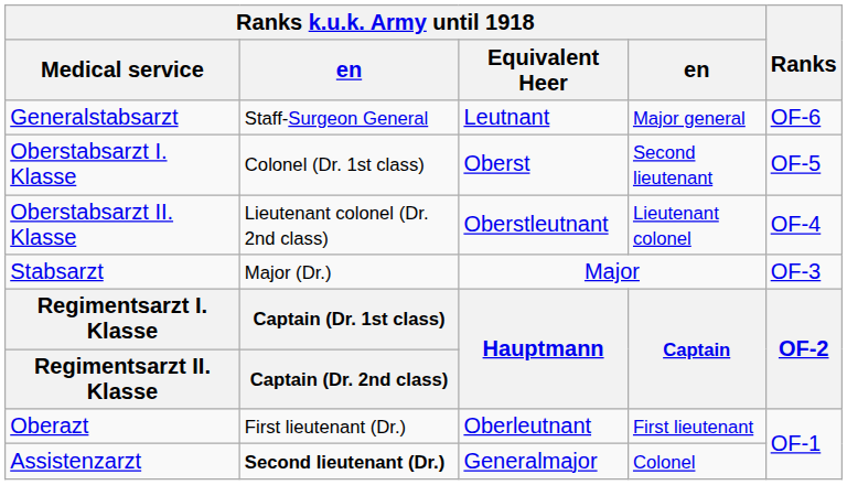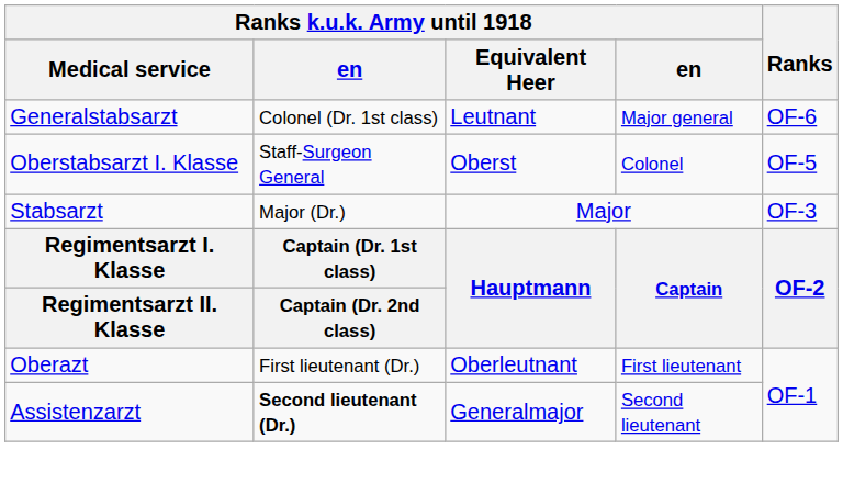 <table class="wikitable">
 <tr>
 <th colspan="4">Ranks <a href='#'>k.u.k. Army</a> until 1918</th>
 <th rowspan="2"><br>Ranks</th>
 </tr>
 <tr align="center">
 <th>Medical service</th>
 <th><a href='#'>en</a></th>
 <th>Equivalent Heer</th>
 <th>en</th>
 </tr>
 <tr>
 <td><a href='#'>Generalstabsarzt</a></td>
-<td><small>Staff-<a href='#'>Surgeon General</a></small></td>
+<td><small>Colonel (Dr. 1st class)</small></td>
 <td><a href='#'>Leutnant</a></td>
 <td><small><a href='#'>Major general</a></small></td>
 <td><a href='#'>OF-6</a></td>
 </tr>
 <tr>
 <td><a href='#'>Oberstabsarzt I. Klasse</a></td>
-<td><small>Colonel (Dr. 1st class)</small></td>
+<td><small>Staff-<a href='#'>Surgeon General</a></small></td>
 <td><a href='#'>Oberst</a></td>
-<td><small><a href='#'>Second lieutenant</a></small></td>
+<td><small><a href='#'>Colonel</a></small></td>
 <td><a href='#'>OF-5</a></td>
-</tr>
-<tr>
-<td><a href='#'>Oberstabsarzt II. Klasse</a></td>
-<td><small>Lieutenant colonel (Dr. 2nd class)</small></td>
-<td><a href='#'>Oberstleutnant</a></td>
-<td><small><a href='#'>Lieutenant colonel</a></small></td>
-<td><a href='#'>OF-4</a></td>
 </tr>
 <tr>
 <td><a href='#'>Stabsarzt</a></td>
 <td><small>Major (Dr.)</small></td>
 <td colspan="2" style="text-align:center;"><a href='#'>Major</a></td>
 <td><a href='#'>OF-3</a></td>
 </tr>
 <tr>
 <th><span><strong>Regimentsarzt I. Klasse</strong></span></th>
 <th><small>Captain (Dr. 1st class)</small></th>
 <th rowspan="2"><a href='#'>Hauptmann</a></th>
 <th rowspan="2"><small><a href='#'>Captain</a></small></th>
 <th rowspan="2"><a href='#'>OF-2</a></th>
 </tr>
 <tr>
 <th><span><strong>Regimentsarzt II. Klasse</strong></span></th>
 <th><small>Captain (Dr. 2nd class)</small></th>
 </tr>
 <tr>
 <td><a href='#'>Oberazt</a></td>
 <td><small>First lieutenant (Dr.) </small></td>
 <td><a href='#'>Oberleutnant</a></td>
 <td><small><a href='#'>First lieutenant</a></small></td>
 <td rowspan="2"><a href='#'>OF-1</a></td>
 </tr>
 <tr>
 <td><a href='#'>Assistenzarzt</a></td>
 <td><strong><small>Second lieutenant (Dr.)</small></strong></td>
 <td><a href='#'>Generalmajor</a></td>
-<td><small><a href='#'>Colonel</a></small></td>
+<td><small><a href='#'>Second lieutenant</a></small></td>
 </tr>
 </table>
